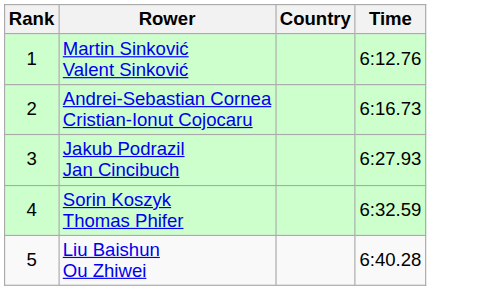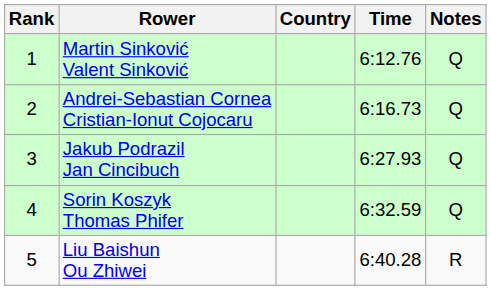 <table class="wikitable" style="text-align:center">
 <tr>
 <th>Rank</th>
 <th>Rower</th>
 <th>Country</th>
 <th>Time</th>
+<th>Notes</th>
 </tr>
 <tr bgcolor=ccffcc>
 <td>1</td>
 <td align="left"><a href='#'>Martin Sinković</a><br><a href='#'>Valent Sinković</a></td>
 <td align="left"></td>
 <td>6:12.76</td>
+<td>Q</td>
 </tr>
 <tr bgcolor=ccffcc>
 <td>2</td>
 <td align="left"><a href='#'>Andrei-Sebastian Cornea</a><br><a href='#'>Cristian-Ionut Cojocaru</a></td>
 <td align="left"></td>
 <td>6:16.73</td>
+<td>Q</td>
 </tr>
 <tr bgcolor=ccffcc>
 <td>3</td>
 <td align="left"><a href='#'>Jakub Podrazil</a><br><a href='#'>Jan Cincibuch</a></td>
 <td align="left"></td>
 <td>6:27.93</td>
+<td>Q</td>
 </tr>
 <tr bgcolor=ccffcc>
 <td>4</td>
 <td align="left"><a href='#'>Sorin Koszyk</a><br><a href='#'>Thomas Phifer</a></td>
 <td align="left"></td>
 <td>6:32.59</td>
+<td>Q</td>
 </tr>
 <tr>
 <td>5</td>
 <td align="left"><a href='#'>Liu Baishun</a><br><a href='#'>Ou Zhiwei</a></td>
 <td align="left"></td>
 <td>6:40.28</td>
+<td>R</td>
 </tr>
 </table>
